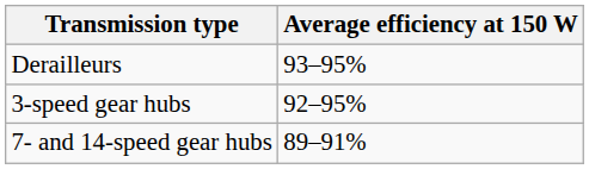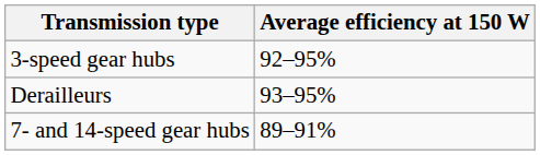 <table class="wikitable">
 <tr>
 <th>Transmission type</th>
 <th>Average efficiency at 150 W</th>
 </tr>
 <tr>
+<td>3-speed gear hubs</td>
+<td>92–95%</td>
+</tr>
+<tr>
 <td>Derailleurs</td>
 <td>93–95%</td>
-</tr>
-<tr>
-<td>3-speed gear hubs</td>
-<td>92–95%</td>
 </tr>
 <tr>
 <td>7- and 14-speed gear hubs</td>
 <td>89–91%</td>
 </tr>
 </table>
